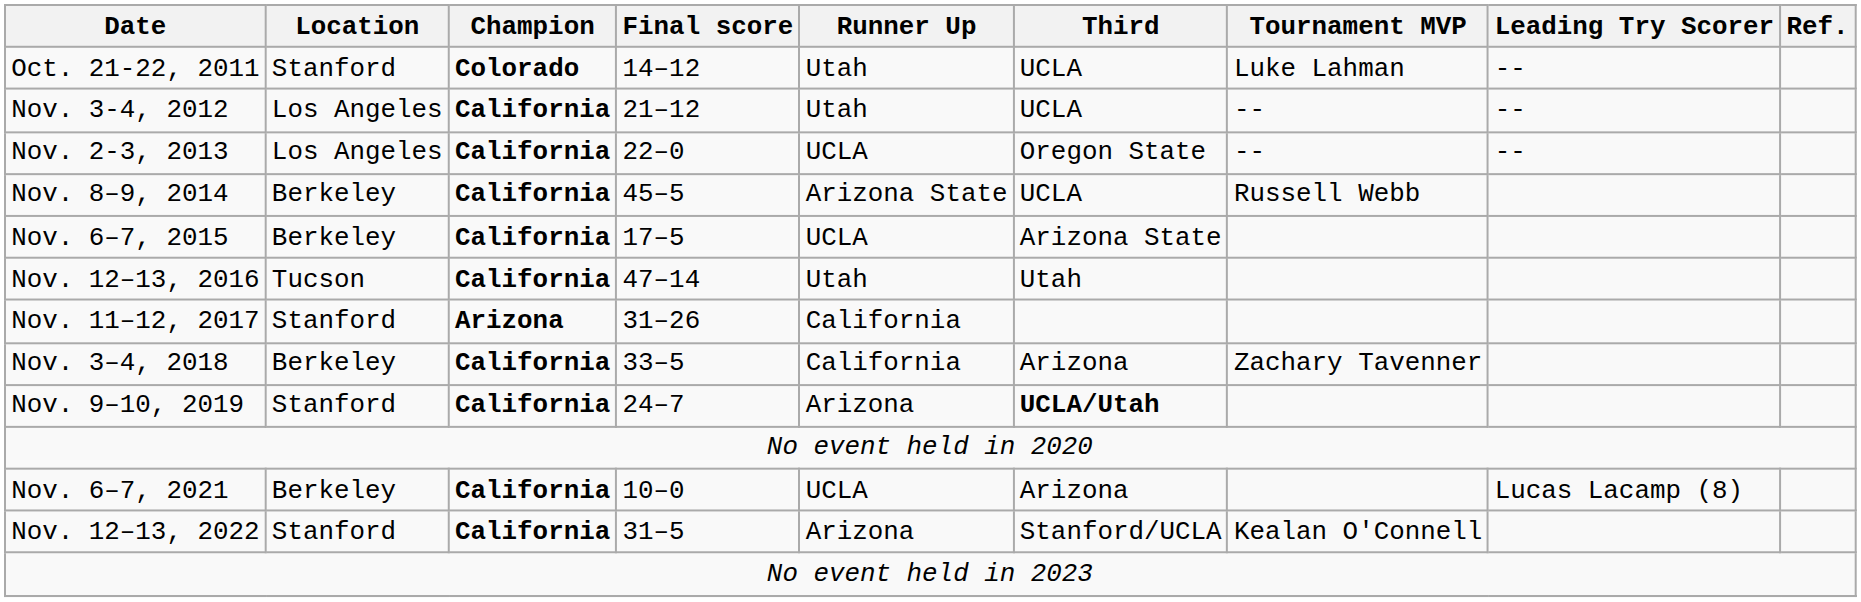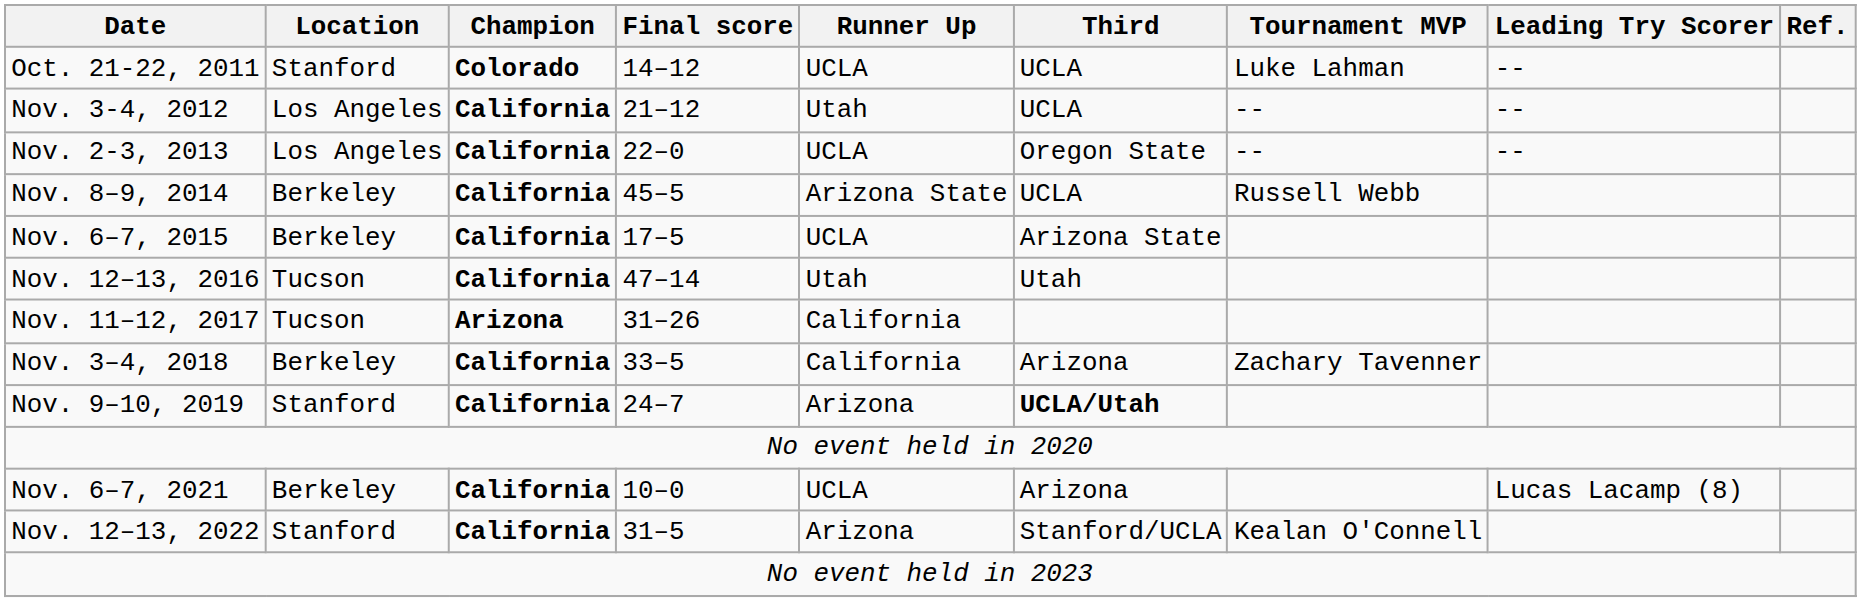 <table class="wikitable">
 <tr>
 <th>Date</th>
 <th>Location</th>
 <th><strong>Champion</strong></th>
 <th>Final score</th>
 <th>Runner Up</th>
 <th>Third</th>
 <th>Tournament MVP</th>
 <th>Leading Try Scorer</th>
 <th>Ref.</th>
 </tr>
 <tr>
 <td>Oct. 21-22, 2011</td>
 <td>Stanford</td>
 <td><strong>Colorado</strong></td>
 <td>14–12</td>
-<td>Utah</td>
+<td>UCLA</td>
 <td>UCLA</td>
 <td>Luke Lahman</td>
 <td>--</td>
 <td></td>
 </tr>
 <tr>
 <td>Nov. 3-4, 2012</td>
 <td>Los Angeles</td>
 <td><strong>California</strong></td>
 <td>21–12</td>
 <td>Utah</td>
 <td>UCLA</td>
 <td>--</td>
 <td>--</td>
 <td></td>
 </tr>
 <tr>
 <td>Nov. 2-3, 2013</td>
 <td>Los Angeles</td>
 <td><strong>California</strong></td>
 <td>22–0</td>
 <td>UCLA</td>
 <td>Oregon State</td>
 <td>--</td>
 <td>--</td>
 <td></td>
 </tr>
 <tr>
 <td>Nov. 8–9, 2014</td>
 <td>Berkeley</td>
 <td><strong>California</strong></td>
 <td>45–5</td>
 <td>Arizona State</td>
 <td>UCLA</td>
 <td>Russell Webb</td>
 <td></td>
 <td></td>
 </tr>
 <tr>
 <td>Nov. 6–7, 2015</td>
 <td>Berkeley</td>
 <td><strong>California</strong></td>
 <td>17–5</td>
 <td>UCLA</td>
 <td>Arizona State</td>
 <td></td>
 <td></td>
 <td></td>
 </tr>
 <tr>
 <td>Nov. 12–13, 2016</td>
 <td>Tucson</td>
 <td><strong>California</strong></td>
 <td>47–14</td>
 <td>Utah</td>
 <td>Utah</td>
 <td></td>
 <td></td>
 <td></td>
 </tr>
 <tr>
 <td>Nov. 11–12, 2017</td>
-<td>Stanford</td>
+<td>Tucson</td>
 <td><strong>Arizona</strong></td>
 <td>31–26 </td>
 <td>California</td>
 <td></td>
 <td></td>
 <td></td>
 <td></td>
 </tr>
 <tr>
 <td>Nov. 3–4, 2018</td>
 <td>Berkeley</td>
 <td><strong>California</strong></td>
 <td>33–5</td>
 <td>California</td>
 <td>Arizona</td>
 <td>Zachary Tavenner</td>
 <td></td>
 <td></td>
 </tr>
 <tr>
 <td>Nov. 9–10, 2019</td>
 <td>Stanford</td>
 <td><strong>California</strong></td>
 <td>24–7</td>
 <td>Arizona</td>
 <td><strong>UCLA/Utah</strong></td>
 <td></td>
 <td></td>
 <td></td>
 </tr>
 <tr>
 <td align=center colspan=9><em>No event held in 2020</em></td>
 </tr>
 <tr>
 <td>Nov. 6–7, 2021</td>
 <td>Berkeley</td>
 <td><strong>California</strong></td>
 <td>10–0</td>
 <td>UCLA</td>
 <td>Arizona</td>
 <td></td>
 <td>Lucas Lacamp (8)</td>
 <td></td>
 </tr>
 <tr>
 <td>Nov. 12–13, 2022</td>
 <td>Stanford</td>
 <td><strong>California</strong></td>
 <td>31–5</td>
 <td>Arizona</td>
 <td>Stanford/UCLA</td>
 <td>Kealan O'Connell</td>
 <td></td>
 <td></td>
 </tr>
 <tr>
 <td align=center colspan=9><em>No event held in 2023</em></td>
 </tr>
 <tr>
 </tr>
 </table>
